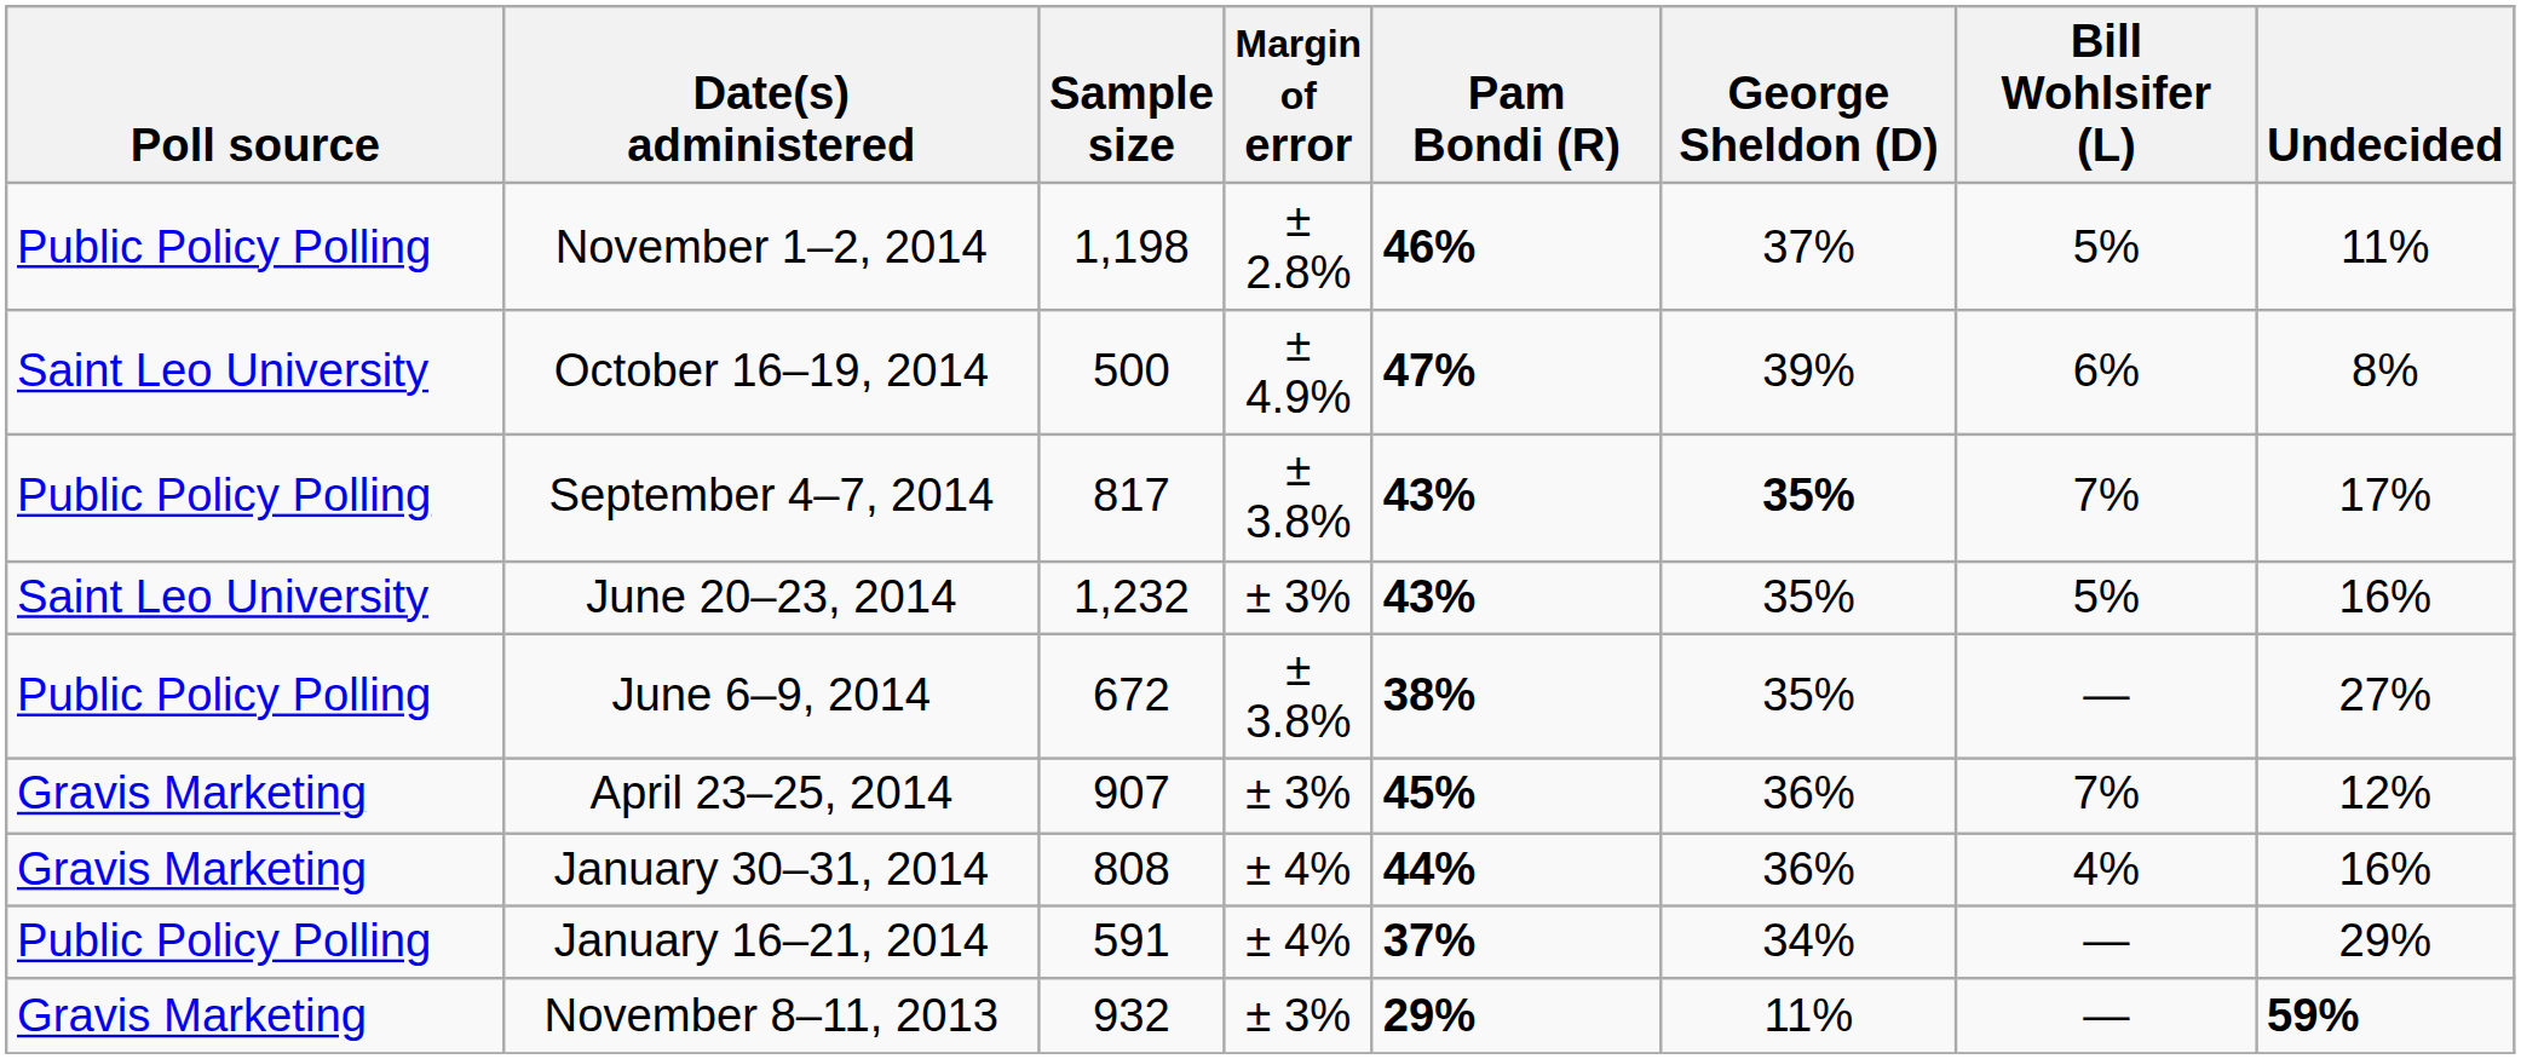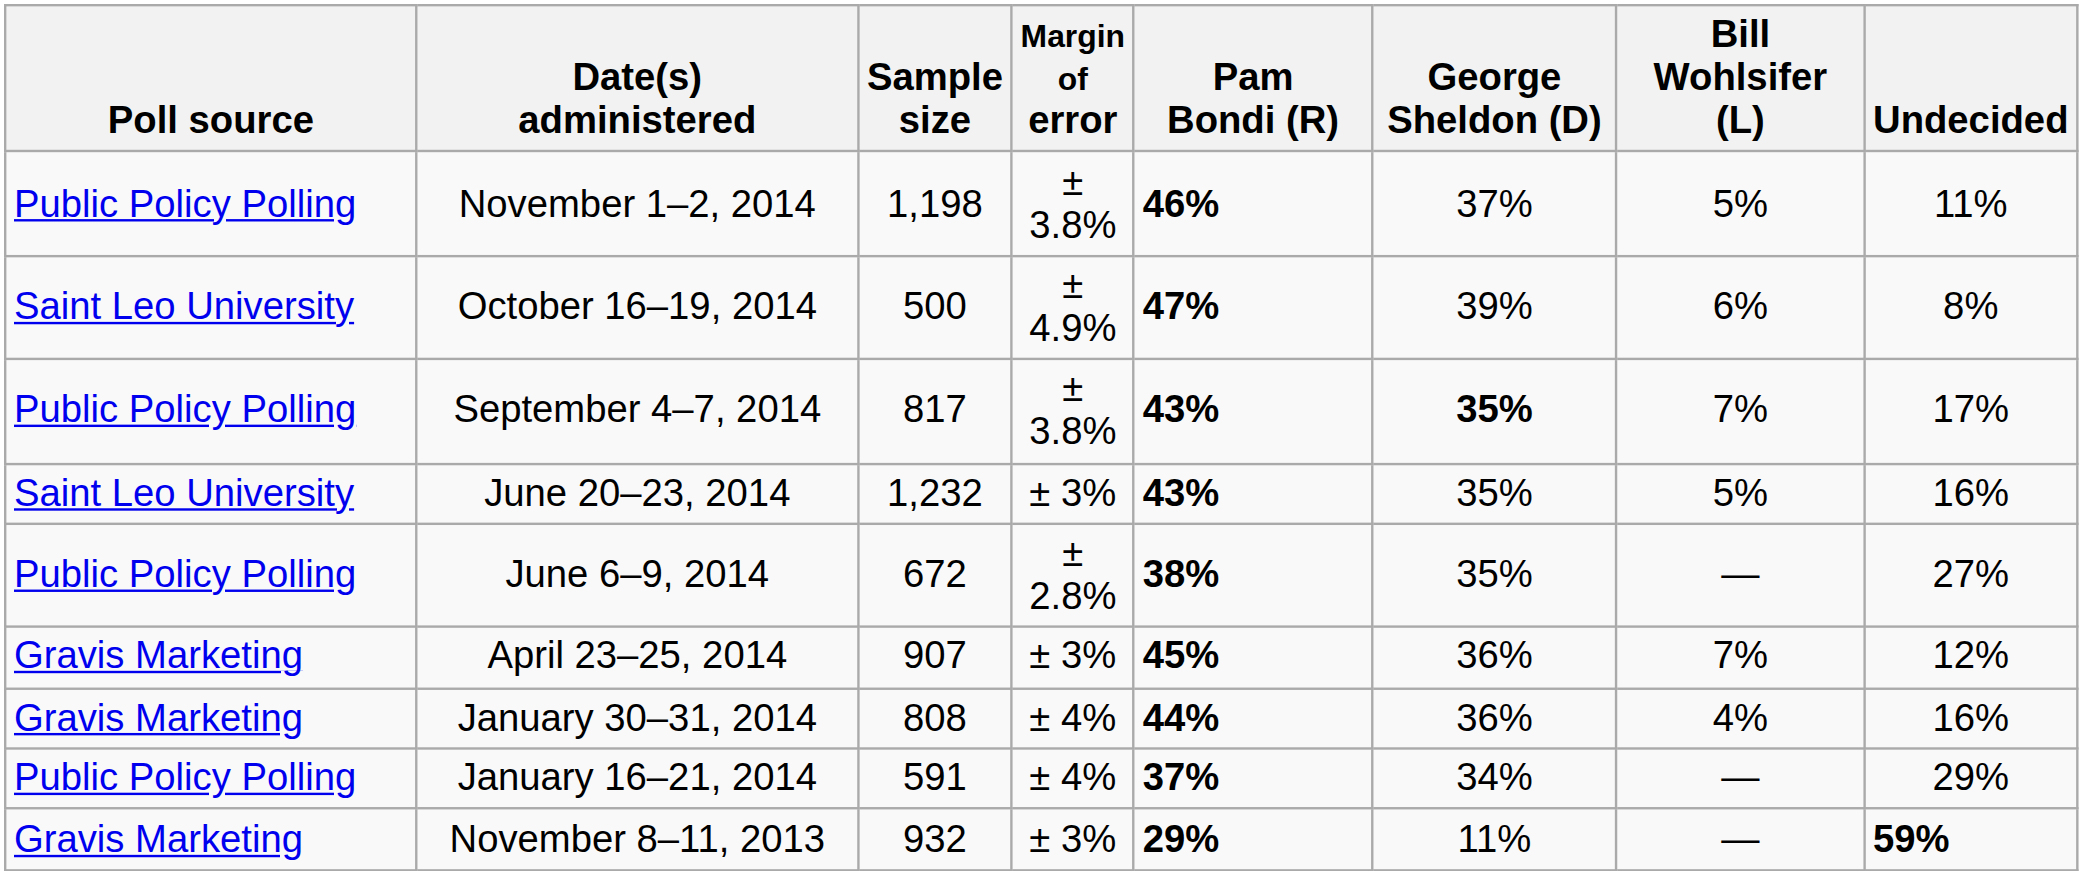 <table class="wikitable">
 <tr valign= bottom>
 <th style="width:180px;">Poll source</th>
 <th style="width:190px;">Date(s)<br>administered</th>
 <th class=small>Sample<br>size</th>
 <th><small>Margin of</small><br>error</th>
 <th style="width:100px;">Pam<br>Bondi (R)</th>
 <th style="width:100px;">George<br>Sheldon (D)</th>
 <th style="width:100px;">Bill<br>Wohlsifer (L)</th>
 <th>Undecided</th>
 </tr>
 <tr>
 <td><a href='#'>Public Policy Polling</a></td>
 <td align=center>November 1–2, 2014</td>
 <td align=center>1,198</td>
-<td align=center>± 2.8%</td>
+<td align=center>± 3.8%</td>
 <td><strong>46%</strong></td>
 <td align=center>37%</td>
 <td align=center>5%</td>
 <td align=center>11%</td>
 </tr>
 <tr>
 <td><a href='#'>Saint Leo University</a></td>
 <td align=center>October 16–19, 2014</td>
 <td align=center>500</td>
 <td align=center>± 4.9%</td>
 <td><strong>47%</strong></td>
 <td align=center>39%</td>
 <td align=center>6%</td>
 <td align=center>8%</td>
 </tr>
 <tr>
 <td><a href='#'>Public Policy Polling</a></td>
 <td align=center>September 4–7, 2014</td>
 <td align=center>817</td>
 <td align=center>± 3.8%</td>
 <td><strong>43%</strong></td>
 <td align=center><strong>35%</strong></td>
 <td align=center>7%</td>
 <td align=center>17%</td>
 </tr>
 <tr>
 <td><a href='#'>Saint Leo University</a></td>
 <td align=center>June 20–23, 2014</td>
 <td align=center>1,232</td>
 <td align=center>± 3%</td>
 <td><strong>43%</strong></td>
 <td align=center>35%</td>
 <td align=center>5%</td>
 <td align=center>16%</td>
 </tr>
 <tr>
 <td><a href='#'>Public Policy Polling</a></td>
 <td align=center>June 6–9, 2014</td>
 <td align=center>672</td>
-<td align=center>± 3.8%</td>
+<td align=center>± 2.8%</td>
 <td><strong>38%</strong></td>
 <td align=center>35%</td>
 <td align=center>—</td>
 <td align=center>27%</td>
 </tr>
 <tr>
 <td><a href='#'>Gravis Marketing</a></td>
 <td align=center>April 23–25, 2014</td>
 <td align=center>907</td>
 <td align=center>± 3%</td>
 <td><strong>45%</strong></td>
 <td align=center>36%</td>
 <td align=center>7%</td>
 <td align=center>12%</td>
 </tr>
 <tr>
 <td><a href='#'>Gravis Marketing</a></td>
 <td align=center>January 30–31, 2014</td>
 <td align=center>808</td>
 <td align=center>± 4%</td>
 <td><strong>44%</strong></td>
 <td align=center>36%</td>
 <td align=center>4%</td>
 <td align=center>16%</td>
 </tr>
 <tr>
 <td><a href='#'>Public Policy Polling</a></td>
 <td align=center>January 16–21, 2014</td>
 <td align=center>591</td>
 <td align=center>± 4%</td>
 <td><strong>37%</strong></td>
 <td align=center>34%</td>
 <td align=center>—</td>
 <td align=center>29%</td>
 </tr>
 <tr>
 <td><a href='#'>Gravis Marketing</a></td>
 <td align=center>November 8–11, 2013</td>
 <td align=center>932</td>
 <td align=center>± 3%</td>
 <td><strong>29%</strong></td>
 <td align=center>11%</td>
 <td align=center>—</td>
 <td><strong>59%</strong></td>
 </tr>
 </table>
